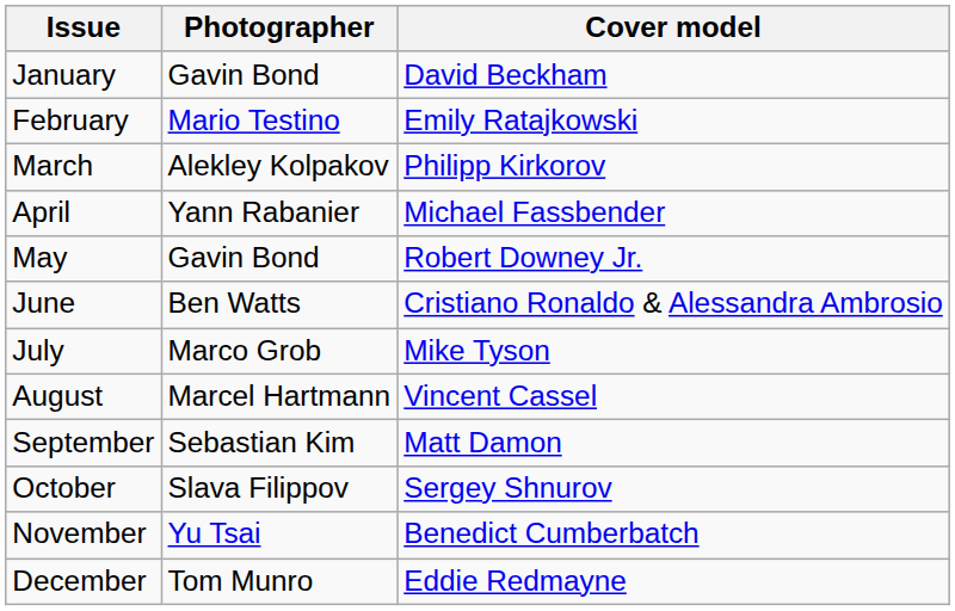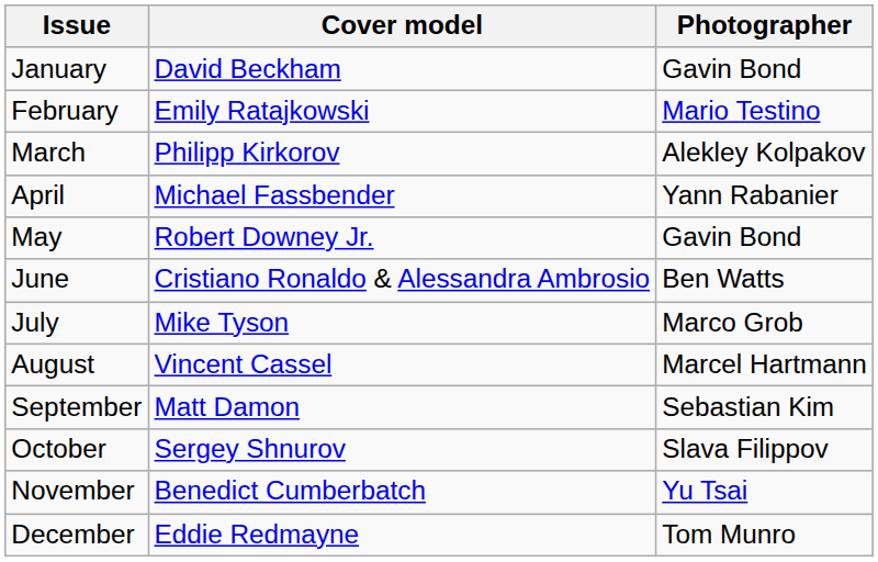 <table class="sortable wikitable">
 <tr>
 <th>Issue</th>
+<th>Cover model</th>
 <th>Photographer</th>
-<th>Cover model</th>
 </tr>
 <tr>
 <td>January</td>
+<td><a href='#'>David Beckham</a></td>
 <td>Gavin Bond</td>
-<td><a href='#'>David Beckham</a></td>
 </tr>
 <tr>
 <td>February</td>
+<td><a href='#'>Emily Ratajkowski</a></td>
 <td><a href='#'>Mario Testino</a></td>
-<td><a href='#'>Emily Ratajkowski</a></td>
 </tr>
 <tr>
 <td>March</td>
+<td><a href='#'>Philipp Kirkorov</a></td>
 <td>Alekley Kolpakov</td>
-<td><a href='#'>Philipp Kirkorov</a></td>
 </tr>
 <tr>
 <td>April</td>
+<td><a href='#'>Michael Fassbender</a></td>
 <td>Yann Rabanier</td>
-<td><a href='#'>Michael Fassbender</a></td>
 </tr>
 <tr>
 <td>May</td>
+<td><a href='#'>Robert Downey Jr.</a></td>
 <td>Gavin Bond</td>
-<td><a href='#'>Robert Downey Jr.</a></td>
 </tr>
 <tr>
 <td>June</td>
+<td><a href='#'>Cristiano Ronaldo</a> & <a href='#'>Alessandra Ambrosio</a></td>
 <td>Ben Watts</td>
-<td><a href='#'>Cristiano Ronaldo</a> & <a href='#'>Alessandra Ambrosio</a></td>
 </tr>
 <tr>
 <td>July</td>
+<td><a href='#'>Mike Tyson</a></td>
 <td>Marco Grob</td>
-<td><a href='#'>Mike Tyson</a></td>
 </tr>
 <tr>
 <td>August</td>
+<td><a href='#'>Vincent Cassel</a></td>
 <td>Marcel Hartmann</td>
-<td><a href='#'>Vincent Cassel</a></td>
 </tr>
 <tr>
 <td>September</td>
+<td><a href='#'>Matt Damon</a></td>
 <td>Sebastian Kim</td>
-<td><a href='#'>Matt Damon</a></td>
 </tr>
 <tr>
 <td>October</td>
+<td><a href='#'>Sergey Shnurov</a></td>
 <td>Slava Filippov</td>
-<td><a href='#'>Sergey Shnurov</a></td>
 </tr>
 <tr>
 <td>November</td>
+<td><a href='#'>Benedict Cumberbatch</a></td>
 <td><a href='#'>Yu Tsai</a></td>
-<td><a href='#'>Benedict Cumberbatch</a></td>
 </tr>
 <tr>
 <td>December</td>
+<td><a href='#'>Eddie Redmayne</a></td>
 <td>Tom Munro</td>
-<td><a href='#'>Eddie Redmayne</a></td>
 </tr>
 </table>
